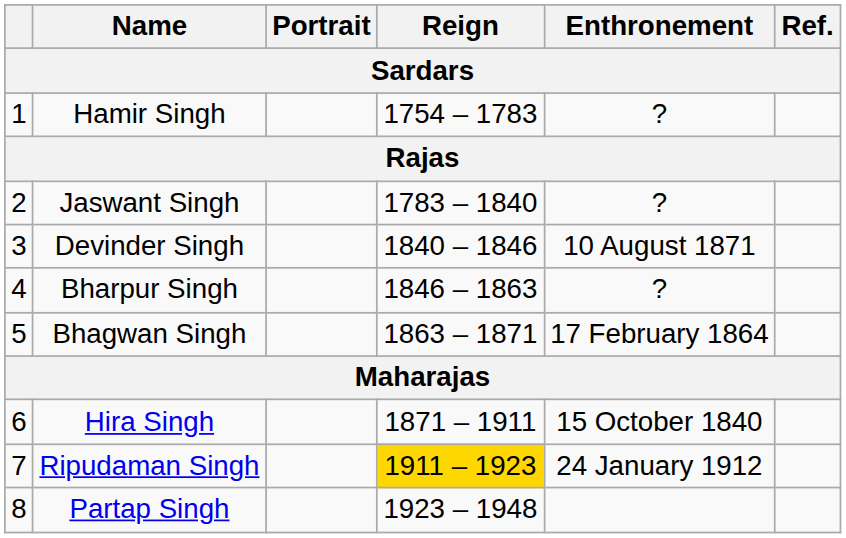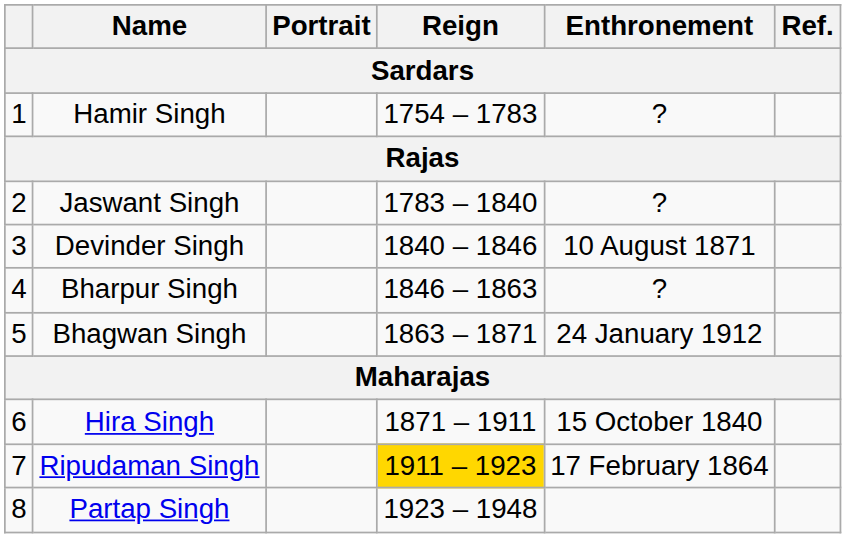 <table class="wikitable" style="text-align:center;">
 <tr>
 <th></th>
 <th>Name<br></th>
 <th>Portrait</th>
 <th class="unsortable">Reign</th>
 <th>Enthronement</th>
 <th>Ref.</th>
 </tr>
 <tr>
 <th colspan="6"><strong>Sardars</strong></th>
 </tr>
 <tr>
 <td>1</td>
 <td>Hamir Singh<br></td>
 <td></td>
 <td>1754 – 1783</td>
 <td>?</td>
 <td></td>
 </tr>
 <tr>
 <th colspan="6">Rajas</th>
 </tr>
 <tr>
 <td>2</td>
 <td>Jaswant Singh<br></td>
 <td></td>
 <td>1783 – 1840</td>
 <td>?</td>
 <td></td>
 </tr>
 <tr>
 <td>3</td>
 <td>Devinder Singh<br></td>
 <td></td>
 <td>1840 – 1846</td>
 <td>10 August 1871</td>
 <td></td>
 </tr>
 <tr>
 <td>4</td>
 <td>Bharpur Singh<br></td>
 <td></td>
 <td>1846 – 1863</td>
 <td>?</td>
 <td></td>
 </tr>
 <tr>
 <td>5</td>
 <td>Bhagwan Singh<br></td>
 <td></td>
 <td>1863 – 1871</td>
-<td>17 February 1864</td>
+<td>24 January 1912</td>
 <td></td>
 </tr>
 <tr>
 <th colspan="6">Maharajas</th>
 </tr>
 <tr>
 <td>6</td>
 <td><a href='#'>Hira Singh</a><br></td>
 <td></td>
 <td>1871 – 1911</td>
 <td>15 October 1840</td>
 <td></td>
 </tr>
 <tr>
 <td>7</td>
 <td><a href='#'>Ripudaman Singh</a><br></td>
 <td></td>
 <td style="background: gold;">1911 – 1923</td>
-<td>24 January 1912</td>
+<td>17 February 1864</td>
 <td></td>
 </tr>
 <tr>
 <td>8</td>
 <td><a href='#'>Partap Singh</a><br></td>
 <td></td>
 <td>1923 – 1948</td>
 <td></td>
 <td></td>
 </tr>
 </table>
